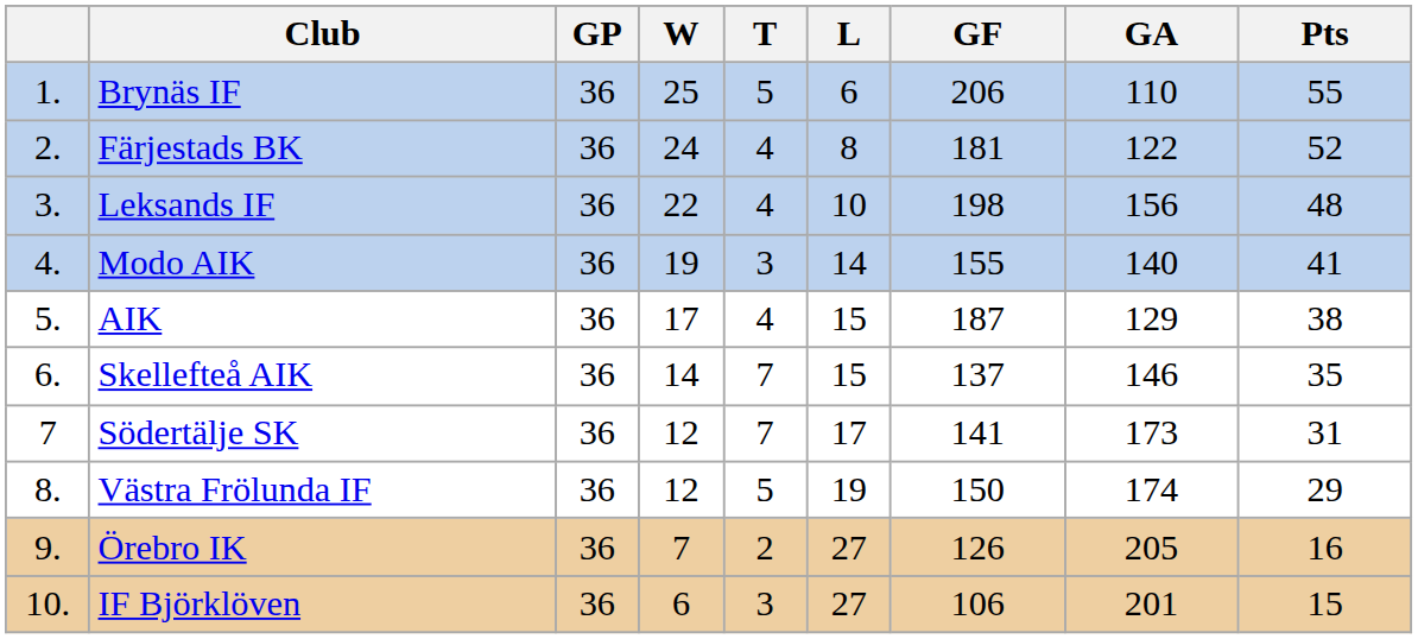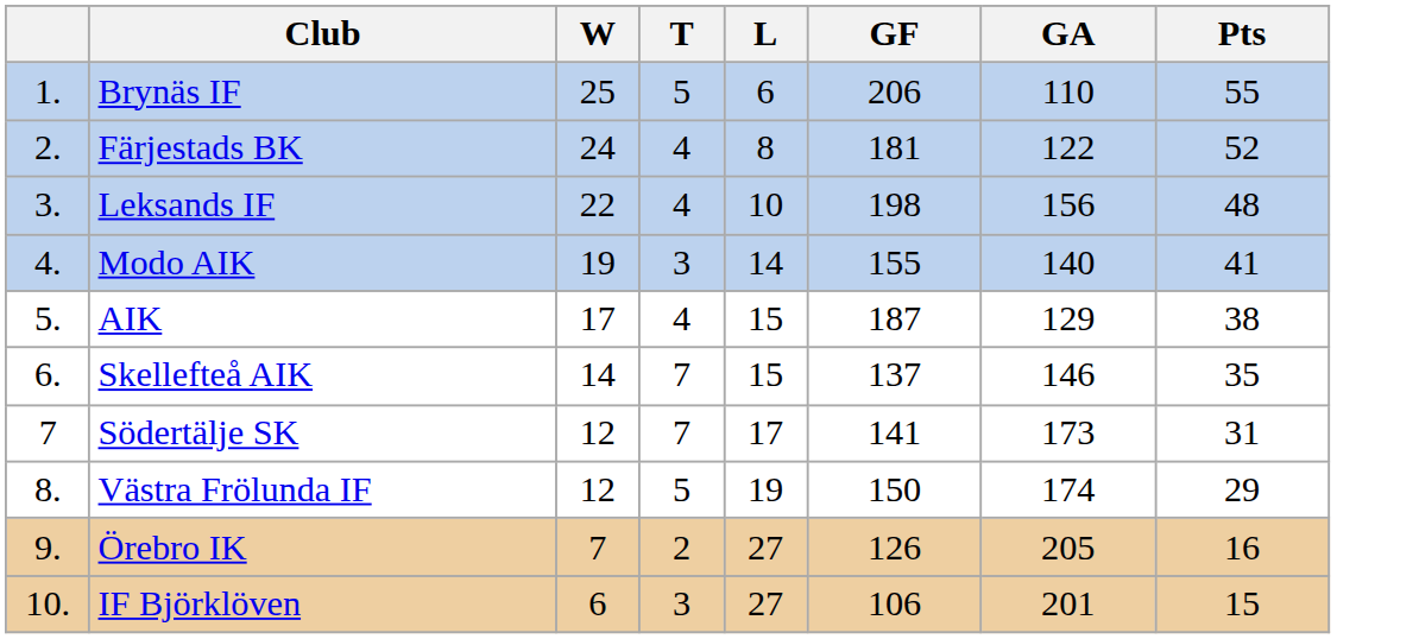 <table class="wikitable">
 <tr>
 <th width="30"></th>
 <th width="200">Club</th>
-<th width="30">GP</th>
 <th width="30">W</th>
 <th width="30">T</th>
 <th width="30">L</th>
 <th width="70">GF</th>
 <th width="70">GA</th>
 <th width="70">Pts</th>
 </tr>
 <tr bgcolor="#BCD2EE" align="center">
 <td>1.</td>
 <td align="left"><a href='#'>Brynäs IF</a></td>
-<td>36</td>
 <td>25</td>
 <td>5</td>
 <td>6</td>
 <td>206</td>
 <td>110</td>
 <td>55</td>
 </tr>
 <tr bgcolor="#BCD2EE" align="center">
 <td>2.</td>
 <td align="left"><a href='#'>Färjestads BK</a></td>
-<td>36</td>
 <td>24</td>
 <td>4</td>
 <td>8</td>
 <td>181</td>
 <td>122</td>
 <td>52</td>
 </tr>
 <tr bgcolor="#BCD2EE" align="center">
 <td>3.</td>
 <td align="left"><a href='#'>Leksands IF</a></td>
-<td>36</td>
 <td>22</td>
 <td>4</td>
 <td>10</td>
 <td>198</td>
 <td>156</td>
 <td>48</td>
 </tr>
 <tr bgcolor="#BCD2EE" align="center">
 <td>4.</td>
 <td align="left"><a href='#'>Modo AIK</a></td>
-<td>36</td>
 <td>19</td>
 <td>3</td>
 <td>14</td>
 <td>155</td>
 <td>140</td>
 <td>41</td>
 </tr>
 <tr bgcolor="#FFFFFF" align="center">
 <td>5.</td>
 <td align="left"><a href='#'>AIK</a></td>
-<td>36</td>
 <td>17</td>
 <td>4</td>
 <td>15</td>
 <td>187</td>
 <td>129</td>
 <td>38</td>
 </tr>
 <tr bgcolor="#FFFFFF" align="center">
 <td>6.</td>
 <td align="left"><a href='#'>Skellefteå AIK</a></td>
-<td>36</td>
 <td>14</td>
 <td>7</td>
 <td>15</td>
 <td>137</td>
 <td>146</td>
 <td>35</td>
 </tr>
 <tr bgcolor="#FFFFFF" align="center">
 <td>7</td>
 <td align="left"><a href='#'>Södertälje SK</a></td>
-<td>36</td>
 <td>12</td>
 <td>7</td>
 <td>17</td>
 <td>141</td>
 <td>173</td>
 <td>31</td>
 </tr>
 <tr bgcolor="#FFFFFF" align="center">
 <td>8.</td>
 <td align="left"><a href='#'>Västra Frölunda IF</a></td>
-<td>36</td>
 <td>12</td>
 <td>5</td>
 <td>19</td>
 <td>150</td>
 <td>174</td>
 <td>29</td>
 </tr>
 <tr bgcolor="#EECFA1" align="center">
 <td>9.</td>
 <td align="left"><a href='#'>Örebro IK</a></td>
-<td>36</td>
 <td>7</td>
 <td>2</td>
 <td>27</td>
 <td>126</td>
 <td>205</td>
 <td>16</td>
 </tr>
 <tr bgcolor="#EECFA1" align="center">
 <td>10.</td>
 <td align="left"><a href='#'>IF Björklöven</a></td>
-<td>36</td>
 <td>6</td>
 <td>3</td>
 <td>27</td>
 <td>106</td>
 <td>201</td>
 <td>15</td>
 </tr>
 </table>
